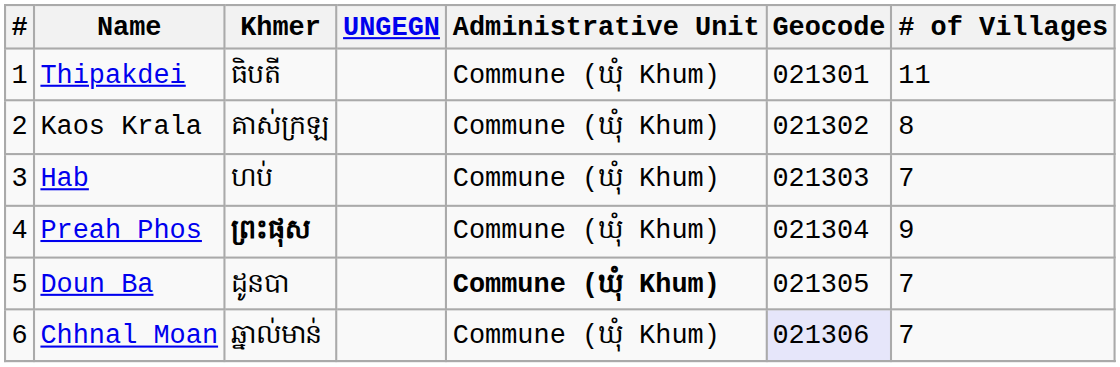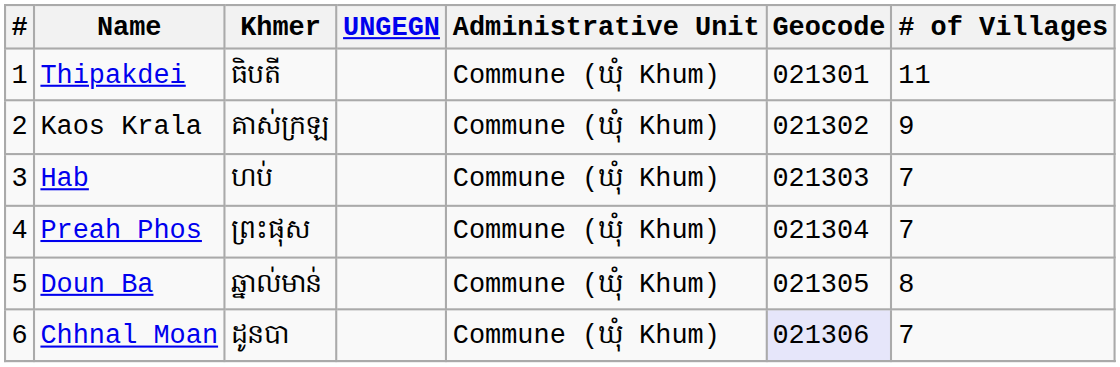 <table class="wikitable sortable">
 <tr>
 <th>#</th>
 <th>Name</th>
 <th>Khmer</th>
 <th><a href='#'>UNGEGN</a></th>
 <th>Administrative Unit</th>
 <th>Geocode</th>
 <th># of Villages</th>
 </tr>
 <tr>
 <td>1</td>
 <td><a href='#'>Thipakdei</a></td>
 <td>ធិបតី</td>
 <td></td>
 <td>Commune (ឃុំ Khum)</td>
 <td>021301</td>
 <td>11</td>
 </tr>
 <tr>
 <td>2</td>
 <td>Kaos Krala</td>
 <td>គាស់ក្រឡ</td>
 <td></td>
 <td>Commune (ឃុំ Khum)</td>
 <td>021302</td>
-<td>8</td>
+<td>9</td>
 </tr>
 <tr>
 <td>3</td>
 <td><a href='#'>Hab</a></td>
 <td>ហប់</td>
 <td></td>
 <td>Commune (ឃុំ Khum)</td>
 <td>021303</td>
 <td>7</td>
 </tr>
 <tr>
 <td>4</td>
 <td><a href='#'>Preah Phos</a></td>
-<td><strong>ព្រះផុស</strong></td>
+<td>ព្រះផុស</td>
 <td></td>
 <td>Commune (ឃុំ Khum)</td>
 <td>021304</td>
-<td>9</td>
+<td>7</td>
 </tr>
 <tr>
 <td>5</td>
 <td><a href='#'>Doun Ba</a></td>
-<td>ដូនបា</td>
+<td>ឆ្នាល់មាន់</td>
 <td></td>
-<td><strong>Commune (ឃុំ Khum)</strong></td>
+<td>Commune (ឃុំ Khum)</td>
 <td>021305</td>
-<td>7</td>
+<td>8</td>
 </tr>
 <tr>
 <td>6</td>
 <td><a href='#'>Chhnal Moan</a></td>
-<td>ឆ្នាល់មាន់</td>
+<td>ដូនបា</td>
 <td></td>
 <td>Commune (ឃុំ Khum)</td>
 <td style="background: lavender;">021306</td>
 <td>7</td>
 </tr>
 <tr>
 </tr>
 </table>
